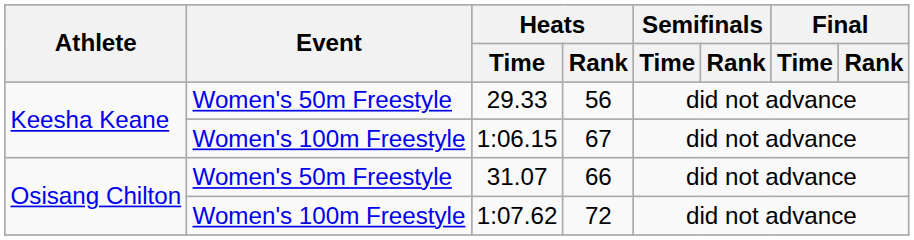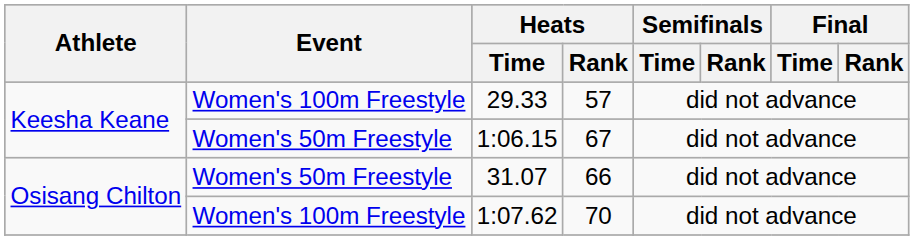 <table class=wikitable style="font-size:90%">
 <tr>
 <th rowspan="2">Athlete</th>
 <th rowspan="2">Event</th>
 <th colspan="2">Heats</th>
 <th colspan="2">Semifinals</th>
 <th colspan="2">Final</th>
 </tr>
 <tr>
 <th>Time</th>
 <th>Rank</th>
 <th>Time</th>
 <th>Rank</th>
 <th>Time</th>
 <th>Rank</th>
 </tr>
 <tr>
 <td rowspan="2"><a href='#'>Keesha Keane</a></td>
-<td><a href='#'>Women's 50m Freestyle</a></td>
+<td><a href='#'>Women's 100m Freestyle</a></td>
 <td align=center>29.33</td>
-<td align=center>56</td>
+<td align=center>57</td>
 <td align=center colspan=4>did not advance</td>
 </tr>
 <tr>
-<td><a href='#'>Women's 100m Freestyle</a></td>
+<td><a href='#'>Women's 50m Freestyle</a></td>
 <td align=center>1:06.15</td>
 <td align=center>67</td>
 <td align=center colspan=4>did not advance</td>
 </tr>
 <tr>
 <td rowspan="2"><a href='#'>Osisang Chilton</a></td>
 <td><a href='#'>Women's 50m Freestyle</a></td>
 <td align=center>31.07</td>
 <td align=center>66</td>
 <td align=center colspan=4>did not advance</td>
 </tr>
 <tr>
 <td><a href='#'>Women's 100m Freestyle</a></td>
 <td align=center>1:07.62</td>
-<td align=center>72</td>
+<td align=center>70</td>
 <td align=center colspan=4>did not advance</td>
 </tr>
 </table>
